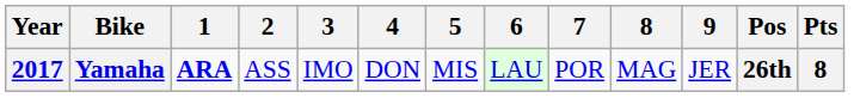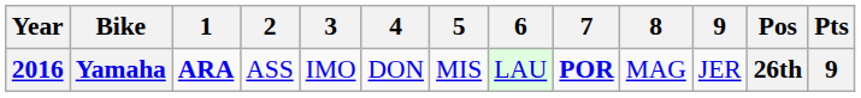 <table class="wikitable" style="text-align:center; font-size:90%">
 <tr>
 <th valign="middle">Year</th>
 <th valign="middle">Bike</th>
 <th>1</th>
 <th>2</th>
 <th>3</th>
 <th>4</th>
 <th>5</th>
 <th>6</th>
 <th>7</th>
 <th>8</th>
 <th>9</th>
 <th>Pos</th>
 <th>Pts</th>
 </tr>
 <tr>
-<th><a href='#'>2017</a></th>
+<th><a href='#'>2016</a></th>
 <th><a href='#'>Yamaha</a></th>
 <td style="background:#;"><strong><a href='#'>ARA</a><br></strong></td>
 <td style="background:#;"><a href='#'>ASS</a><br></td>
 <td style="background:#;"><a href='#'>IMO</a><br></td>
 <td style="background:#;"><a href='#'>DON</a><br></td>
 <td style="background:#;"><a href='#'>MIS</a><br></td>
 <td style="background:#dfffdf;"><a href='#'>LAU</a><br></td>
-<td style="background:#;"><a href='#'>POR</a><br></td>
+<td style="background:#;"><strong><a href='#'>POR</a><br></strong></td>
 <td style="background:#;"><a href='#'>MAG</a><br></td>
 <td style="background:#;"><a href='#'>JER</a><br></td>
 <th style="background:#;">26th</th>
-<th style="background:#;">8</th>
+<th style="background:#;">9</th>
 </tr>
 </table>
